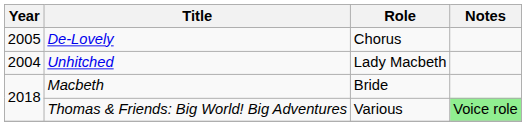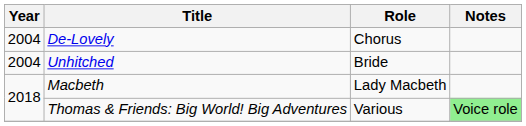 <table class="wikitable sortable">
 <tr>
 <th>Year</th>
 <th>Title</th>
 <th>Role</th>
 <th class="unsortable">Notes</th>
 </tr>
 <tr>
-<td>2005</td>
+<td>2004</td>
 <td><em><a href='#'>De-Lovely</a></em></td>
 <td>Chorus</td>
 <td></td>
 </tr>
 <tr>
 <td>2004</td>
 <td><em><a href='#'>Unhitched</a></em></td>
-<td>Lady Macbeth</td>
+<td>Bride</td>
 <td></td>
 </tr>
 <tr>
 <td rowspan="2">2018</td>
 <td><em>Macbeth</em></td>
-<td>Bride</td>
+<td>Lady Macbeth</td>
 <td></td>
 </tr>
 <tr>
 <td><em>Thomas & Friends: Big World! Big Adventures</em></td>
 <td>Various</td>
 <td style="background: lightgreen;">Voice role</td>
 </tr>
 <tr>
 </tr>
 </table>
